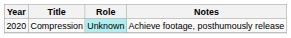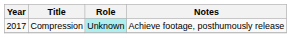 <table class="wikitable" style="font-size: 90%;">
 <tr>
 <th>Year</th>
 <th>Title</th>
 <th>Role</th>
 <th>Notes</th>
 </tr>
 <tr>
-<td>2020</td>
+<td>2017</td>
 <td>Compression</td>
 <td style="background: paleturquoise;">Unknown</td>
 <td>Achieve footage, posthumously release</td>
 </tr>
 <tr>
 </tr>
 </table>
